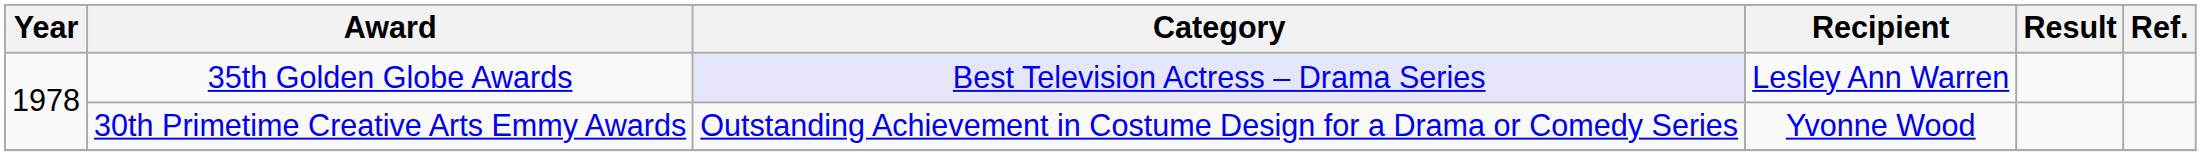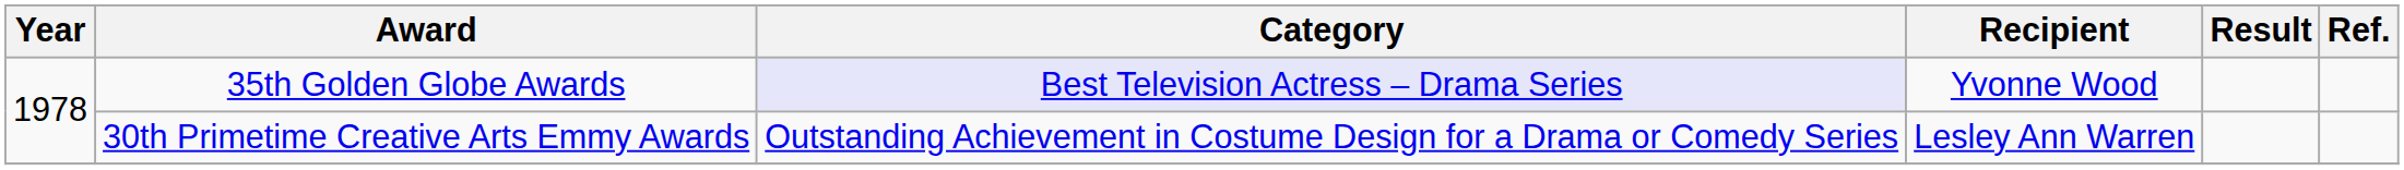 <table class="wikitable sortable plainrowheaders" style="text-align:center;">
 <tr>
 <th>Year</th>
 <th>Award</th>
 <th>Category</th>
 <th>Recipient</th>
 <th>Result</th>
 <th>Ref.</th>
 </tr>
 <tr>
 <td rowspan="2">1978</td>
 <td><a href='#'>35th Golden Globe Awards</a></td>
 <td style="background: lavender;"><a href='#'>Best Television Actress – Drama Series</a></td>
-<td><a href='#'>Lesley Ann Warren</a></td>
+<td><a href='#'>Yvonne Wood</a></td>
 <td></td>
 <td></td>
 </tr>
 <tr>
 <td><a href='#'>30th Primetime Creative Arts Emmy Awards</a></td>
 <td><a href='#'>Outstanding Achievement in Costume Design for a Drama or Comedy Series</a></td>
-<td><a href='#'>Yvonne Wood</a></td>
+<td><a href='#'>Lesley Ann Warren</a></td>
 <td></td>
 <td></td>
 </tr>
 <tr>
 </tr>
 </table>
